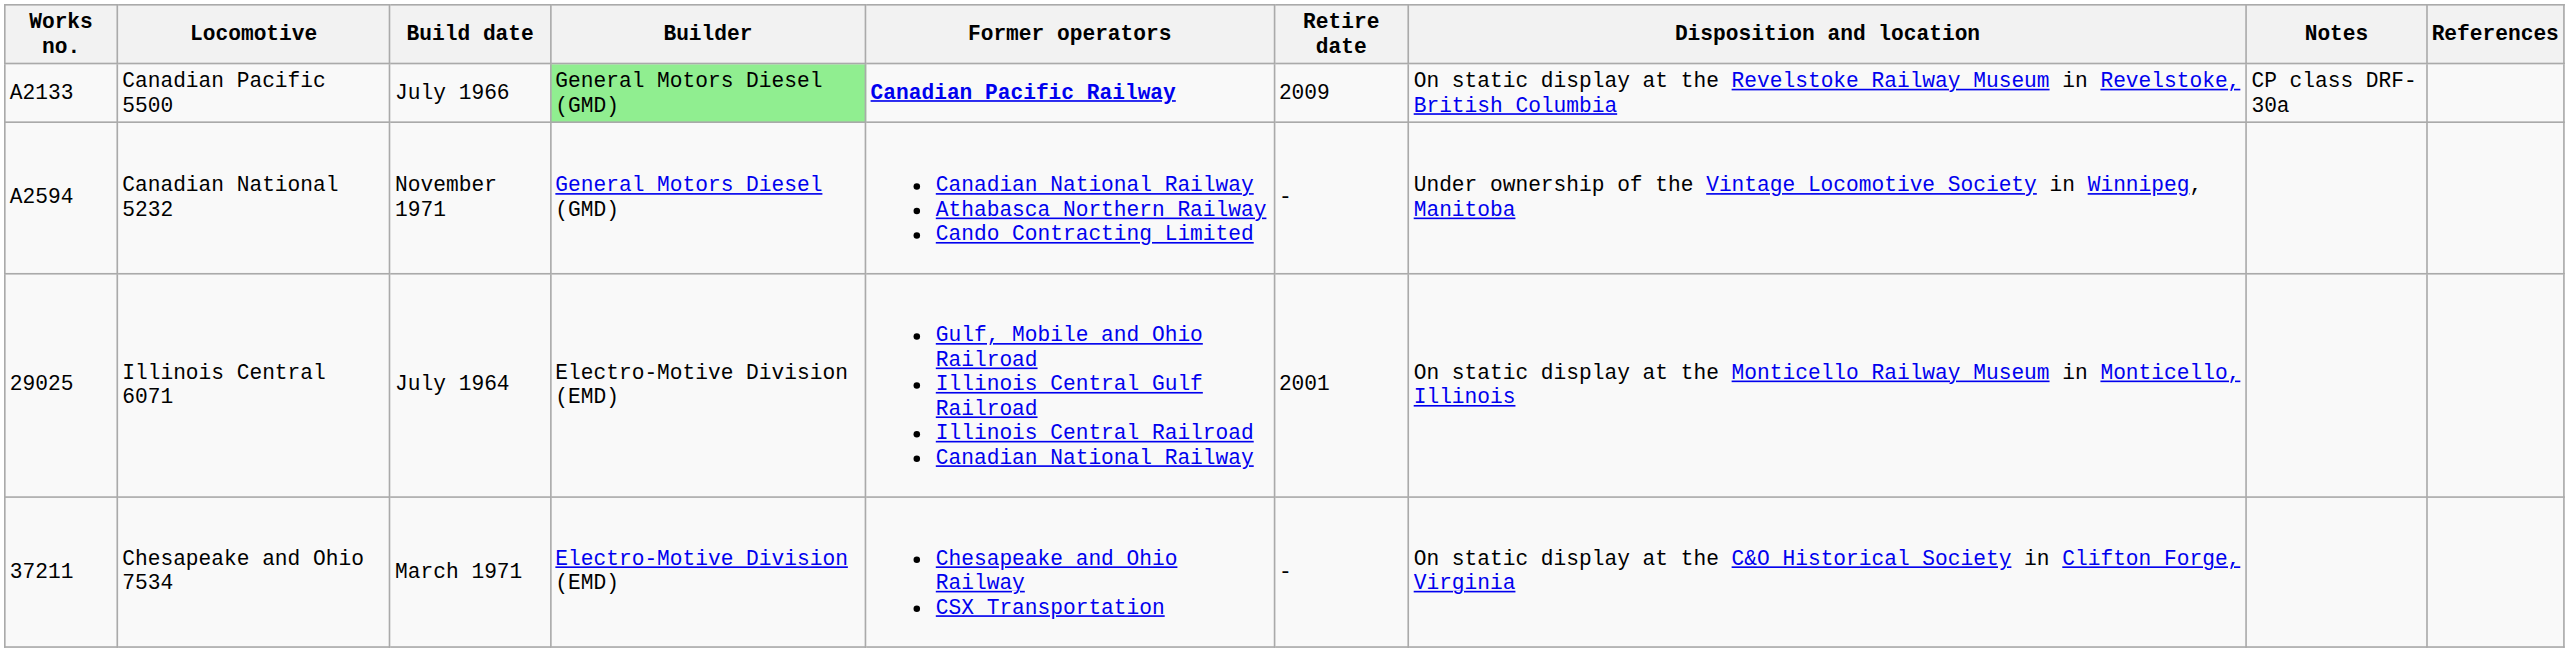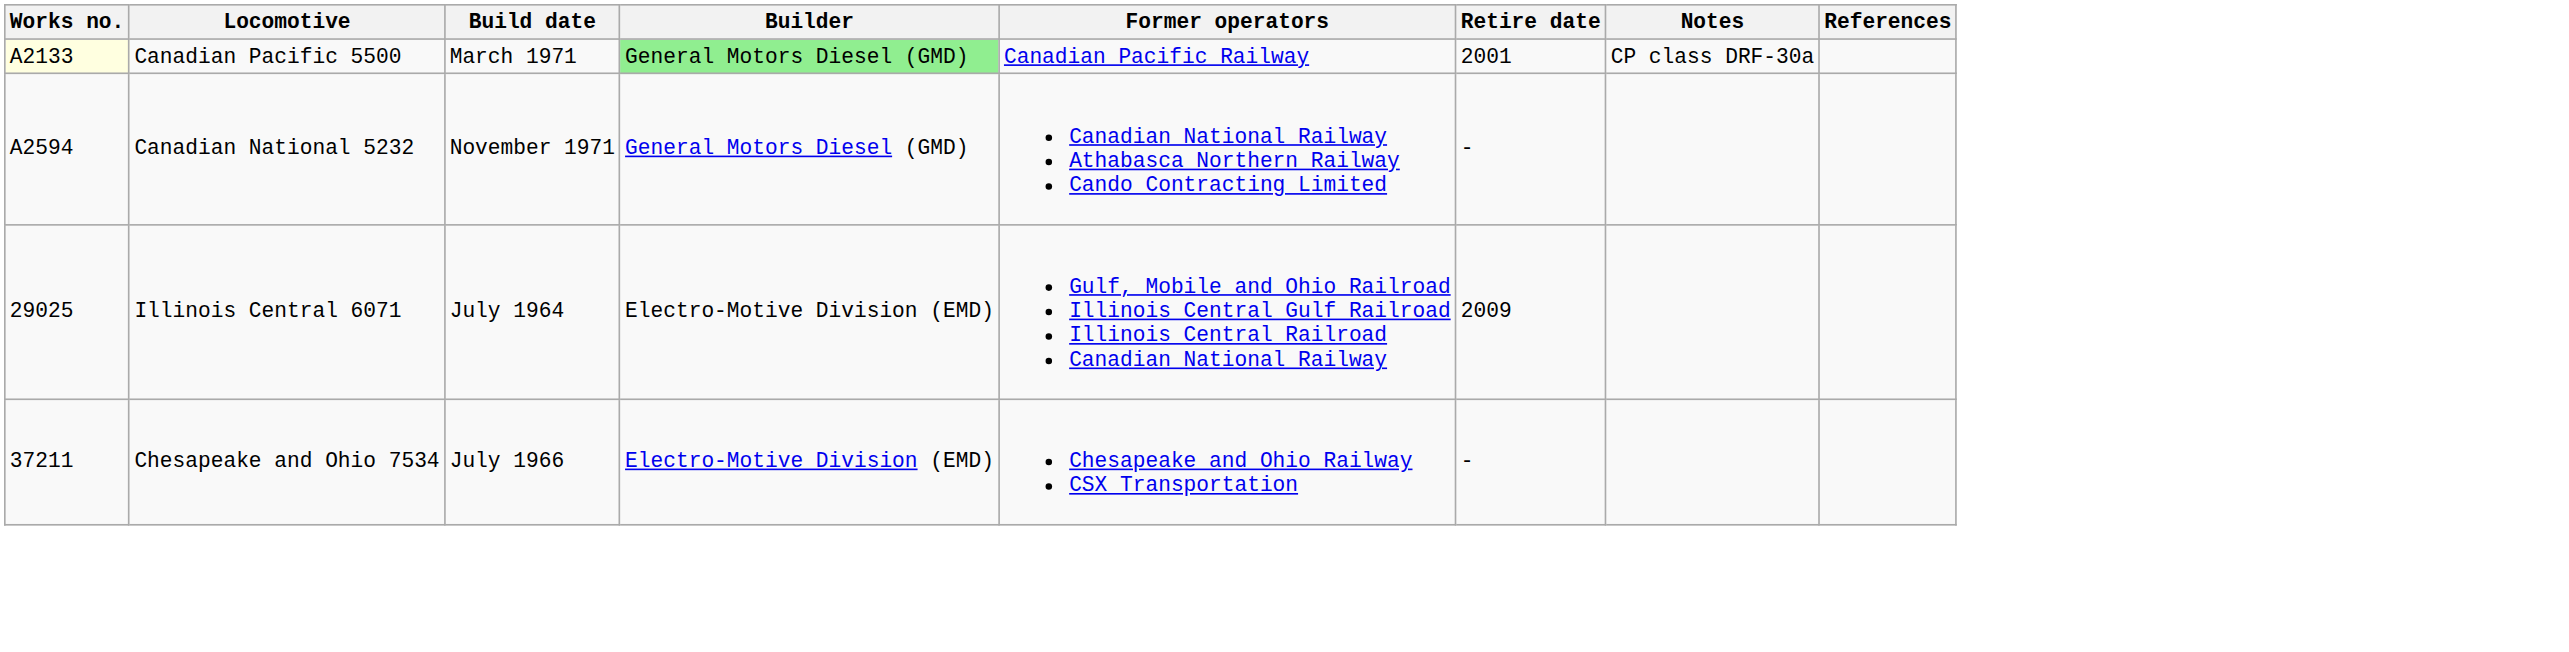 <table class="wikitable">
 <tr>
 <th>Works no.</th>
 <th>Locomotive</th>
 <th>Build date</th>
 <th>Builder</th>
 <th>Former operators</th>
 <th>Retire date</th>
-<th>Disposition and location</th>
 <th>Notes</th>
 <th>References</th>
 </tr>
 <tr>
-<td>A2133</td>
+<td style="background: lightyellow;">A2133</td>
 <td>Canadian Pacific 5500</td>
-<td>July 1966</td>
+<td>March 1971</td>
 <td style="background: lightgreen;">General Motors Diesel (GMD)</td>
-<td><strong><a href='#'>Canadian Pacific Railway</a></strong></td>
-<td>2009</td>
-<td>On static display at the <a href='#'>Revelstoke Railway Museum</a> in <a href='#'>Revelstoke, British Columbia</a></td>
+<td><a href='#'>Canadian Pacific Railway</a></td>
+<td>2001</td>
 <td>CP class DRF-30a</td>
 <td></td>
 </tr>
 <tr>
 <td>A2594</td>
 <td>Canadian National 5232</td>
 <td>November 1971</td>
 <td><a href='#'>General Motors Diesel</a> (GMD)</td>
 <td><br><ul><li><a href='#'>Canadian National Railway</a></li><li><a href='#'>Athabasca Northern Railway</a></li><li><a href='#'>Cando Contracting Limited</a></li></ul></td>
 <td>-</td>
-<td>Under ownership of the <a href='#'>Vintage Locomotive Society</a> in <a href='#'>Winnipeg</a>, <a href='#'>Manitoba</a></td>
 <td></td>
 <td></td>
 </tr>
 <tr>
 <td>29025</td>
 <td>Illinois Central 6071</td>
 <td>July 1964</td>
 <td>Electro-Motive Division (EMD)</td>
 <td><br><ul><li><a href='#'>Gulf, Mobile and Ohio Railroad</a></li><li><a href='#'>Illinois Central Gulf Railroad</a></li><li><a href='#'>Illinois Central Railroad</a></li><li><a href='#'>Canadian National Railway</a></li></ul></td>
-<td>2001</td>
-<td>On static display at the <a href='#'>Monticello Railway Museum</a> in <a href='#'>Monticello, Illinois</a></td>
+<td>2009</td>
 <td></td>
 <td></td>
 </tr>
 <tr>
 <td>37211</td>
 <td>Chesapeake and Ohio 7534</td>
-<td>March 1971</td>
+<td>July 1966</td>
 <td><a href='#'>Electro-Motive Division</a> (EMD)</td>
 <td><br><ul><li><a href='#'>Chesapeake and Ohio Railway</a></li><li><a href='#'>CSX Transportation</a></li></ul></td>
 <td>-</td>
-<td>On static display at the <a href='#'>C&O Historical Society</a> in <a href='#'>Clifton Forge, Virginia</a></td>
 <td></td>
 <td></td>
 </tr>
 </table>
